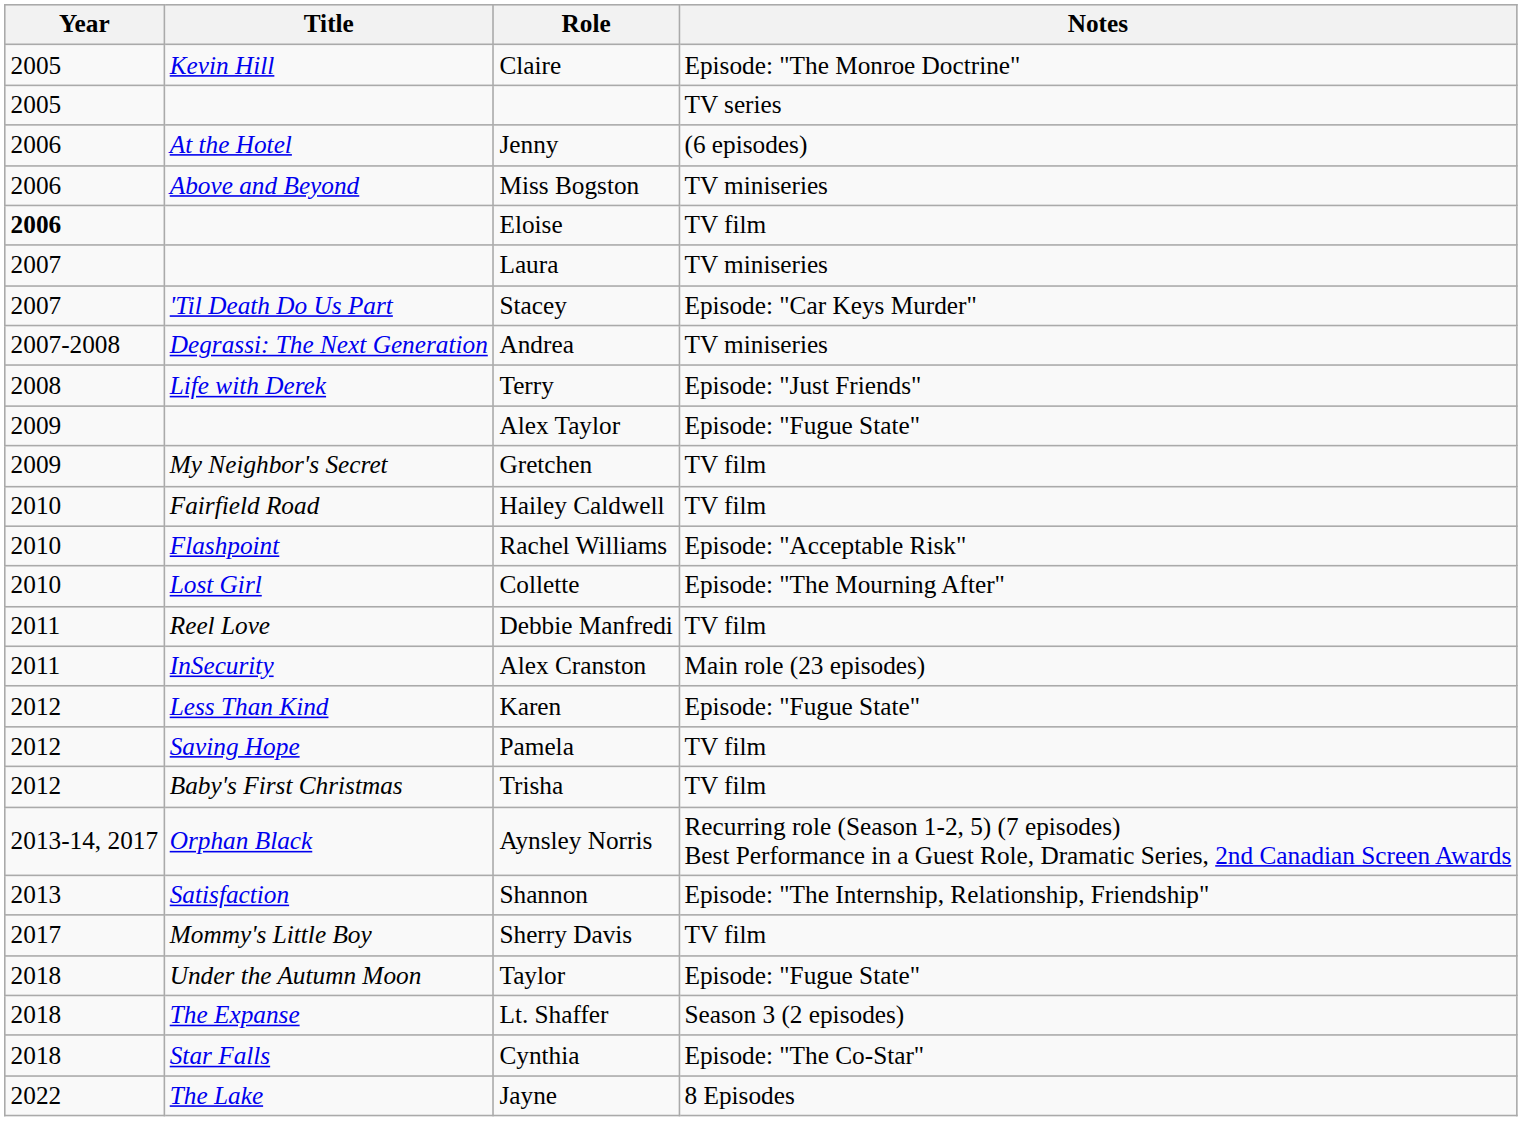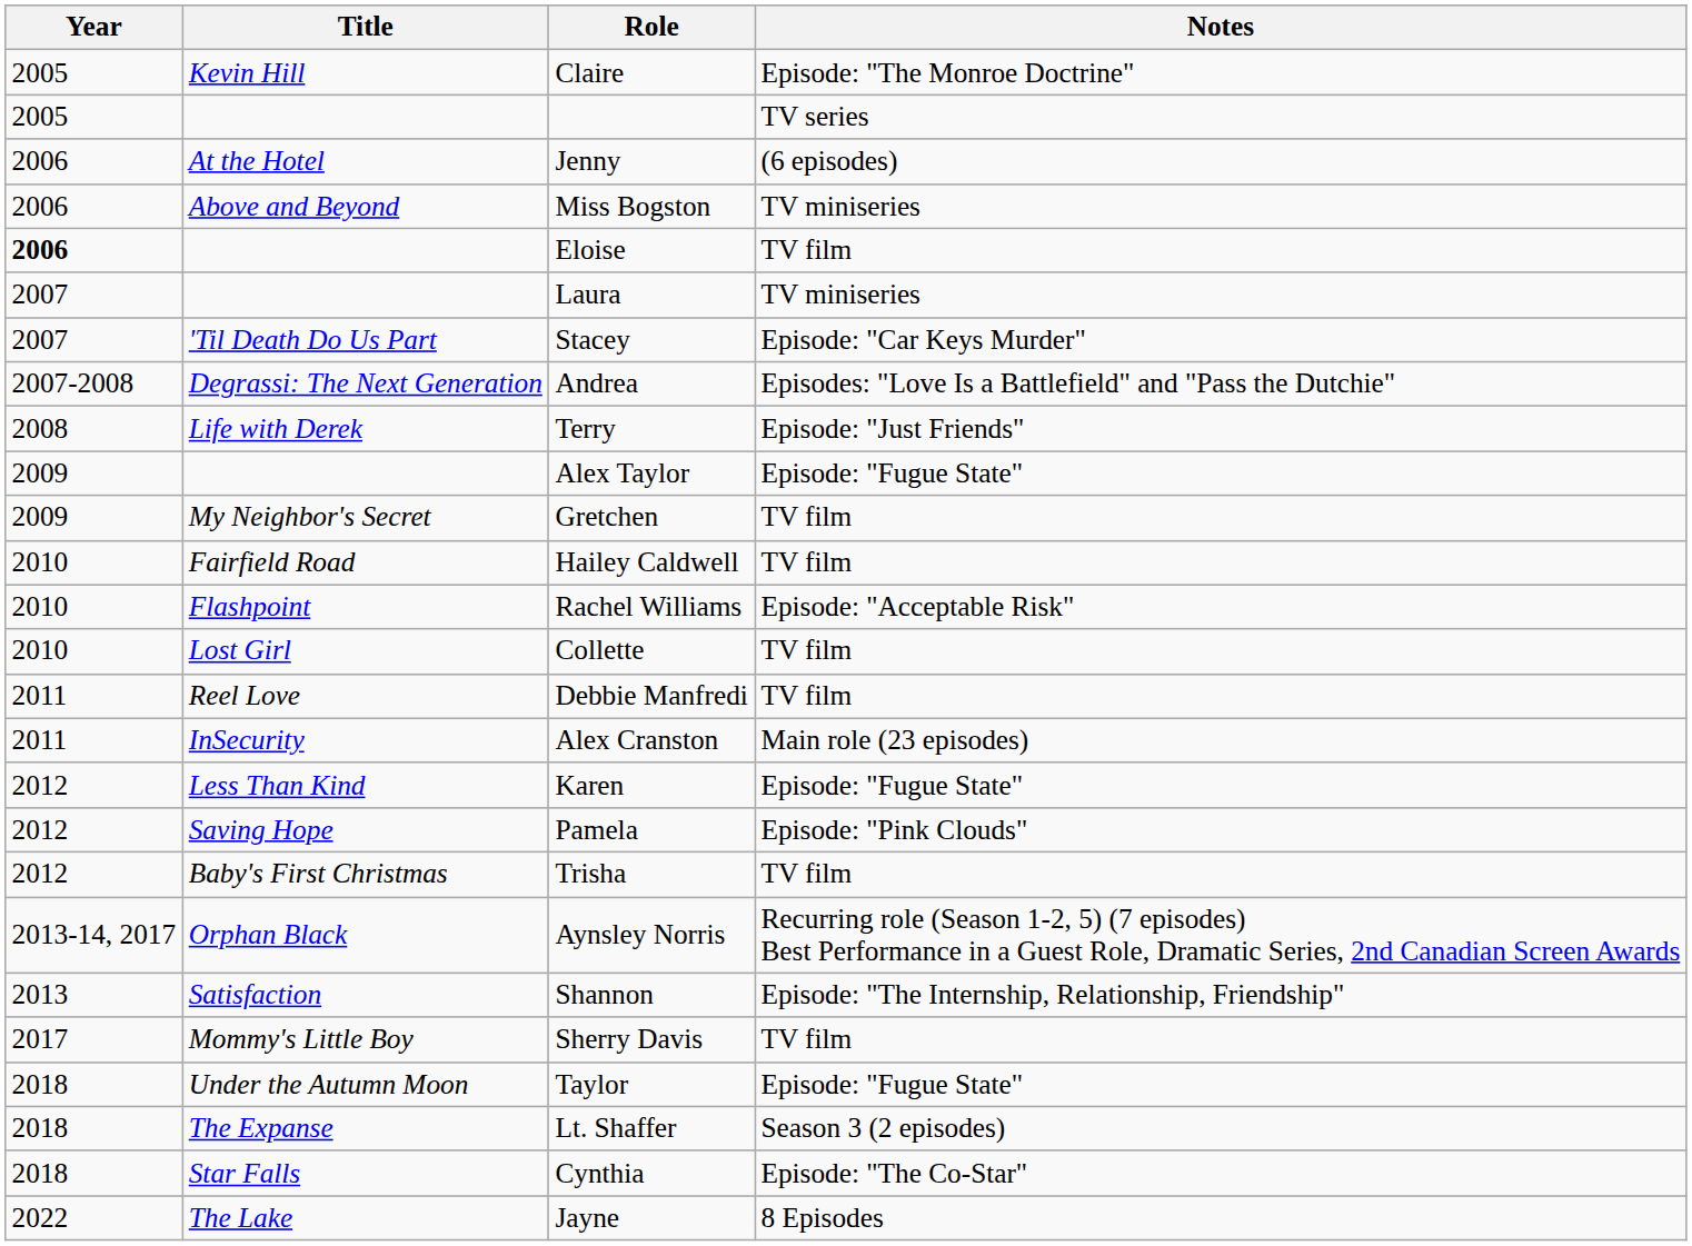 <table class="wikitable sortable">
 <tr>
 <th>Year</th>
 <th>Title</th>
 <th>Role</th>
 <th class="unsortable">Notes</th>
 </tr>
 <tr>
 <td>2005</td>
 <td><em><a href='#'>Kevin Hill</a></em></td>
 <td>Claire</td>
 <td>Episode: "The Monroe Doctrine"</td>
 </tr>
 <tr>
 <td>2005</td>
 <td><em></em></td>
 <td></td>
 <td>TV series</td>
 </tr>
 <tr>
 <td>2006</td>
 <td><em><a href='#'>At the Hotel</a></em></td>
 <td>Jenny</td>
 <td>(6 episodes)</td>
 </tr>
 <tr>
 <td>2006</td>
 <td><em><a href='#'>Above and Beyond</a></em></td>
 <td>Miss Bogston</td>
 <td>TV miniseries</td>
 </tr>
 <tr>
 <td><strong>2006</strong></td>
 <td><em></em></td>
 <td>Eloise</td>
 <td>TV film</td>
 </tr>
 <tr>
 <td>2007</td>
 <td><em></em></td>
 <td>Laura</td>
 <td>TV miniseries</td>
 </tr>
 <tr>
 <td>2007</td>
 <td data-sort-value="Til Death Do Us Part"><em><a href='#'>'Til Death Do Us Part</a></em></td>
 <td>Stacey</td>
 <td>Episode: "Car Keys Murder"</td>
 </tr>
 <tr>
 <td>2007-2008</td>
 <td><em><a href='#'>Degrassi: The Next Generation</a></em></td>
 <td>Andrea</td>
-<td>TV miniseries</td>
+<td>Episodes: "Love Is a Battlefield" and "Pass the Dutchie"</td>
 </tr>
 <tr>
 <td>2008</td>
 <td><em><a href='#'>Life with Derek</a></em></td>
 <td>Terry</td>
 <td>Episode: "Just Friends"</td>
 </tr>
 <tr>
 <td>2009</td>
 <td><em></em></td>
 <td>Alex Taylor</td>
 <td>Episode: "Fugue State"</td>
 </tr>
 <tr>
 <td>2009</td>
 <td><em>My Neighbor's Secret</em></td>
 <td>Gretchen</td>
 <td>TV film</td>
 </tr>
 <tr>
 <td>2010</td>
 <td><em>Fairfield Road</em></td>
 <td>Hailey Caldwell</td>
 <td>TV film</td>
 </tr>
 <tr>
 <td>2010</td>
 <td><em><a href='#'>Flashpoint</a></em></td>
 <td>Rachel Williams</td>
 <td>Episode: "Acceptable Risk"</td>
 </tr>
 <tr>
 <td>2010</td>
 <td><em><a href='#'>Lost Girl</a></em></td>
 <td>Collette</td>
-<td>Episode: "The Mourning After"</td>
+<td>TV film</td>
 </tr>
 <tr>
 <td>2011</td>
 <td><em>Reel Love</em></td>
 <td>Debbie Manfredi</td>
 <td>TV film</td>
 </tr>
 <tr>
 <td>2011</td>
 <td><em><a href='#'>InSecurity</a></em></td>
 <td>Alex Cranston</td>
 <td>Main role (23 episodes)</td>
 </tr>
 <tr>
 <td>2012</td>
 <td><em><a href='#'>Less Than Kind</a></em></td>
 <td>Karen</td>
 <td>Episode: "Fugue State"</td>
 </tr>
 <tr>
 <td>2012</td>
 <td><em><a href='#'>Saving Hope</a></em></td>
 <td>Pamela</td>
-<td>TV film</td>
+<td>Episode: "Pink Clouds"</td>
 </tr>
 <tr>
 <td>2012</td>
 <td><em>Baby's First Christmas</em></td>
 <td>Trisha</td>
 <td>TV film</td>
 </tr>
 <tr>
 <td>2013-14, 2017</td>
 <td><em><a href='#'>Orphan Black</a></em></td>
 <td>Aynsley Norris</td>
 <td>Recurring role (Season 1-2, 5) (7 episodes)<br>Best Performance in a Guest Role, Dramatic Series, <a href='#'>2nd Canadian Screen Awards</a></td>
 </tr>
 <tr>
 <td>2013</td>
 <td><em><a href='#'>Satisfaction</a></em></td>
 <td>Shannon</td>
 <td>Episode: "The Internship, Relationship, Friendship"</td>
 </tr>
 <tr>
 <td>2017</td>
 <td><em>Mommy's Little Boy</em></td>
 <td>Sherry Davis</td>
 <td>TV film</td>
 </tr>
 <tr>
 <td>2018</td>
 <td><em>Under the Autumn Moon</em></td>
 <td>Taylor</td>
 <td>Episode: "Fugue State"</td>
 </tr>
 <tr>
 <td>2018</td>
 <td data-sort-value="Expanse, The"><em><a href='#'>The Expanse</a></em></td>
 <td>Lt. Shaffer</td>
 <td>Season 3 (2 episodes)</td>
 </tr>
 <tr>
 <td>2018</td>
 <td><em><a href='#'>Star Falls</a></em></td>
 <td>Cynthia</td>
 <td>Episode: "The Co-Star"</td>
 </tr>
 <tr>
 <td>2022</td>
 <td data-sort-value="Lake, The"><em><a href='#'>The Lake</a></em></td>
 <td>Jayne</td>
 <td>8 Episodes</td>
 </tr>
 </table>
